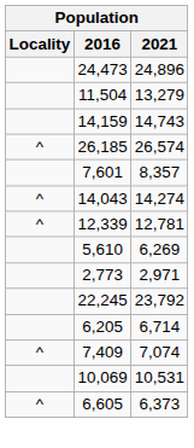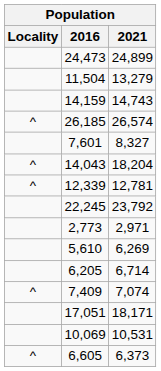 <table class="wikitable sortable" style="text-align:center;">
 <tr>
 <th colspan="3" style="text-align:center;  font-weight:bold">Population</th>
 </tr>
 <tr>
 <th style="text-align:center; background:  font-weight:bold">Locality</th>
 <th style="text-align:center; background:  font-weight:bold"><strong>2016</strong></th>
 <th style="text-align:center; background:  font-weight:bold"><strong>2021</strong></th>
 </tr>
 <tr>
 <td></td>
 <td>24,473</td>
-<td>24,896</td>
+<td>24,899</td>
 </tr>
 <tr>
 <td></td>
 <td>11,504</td>
 <td>13,279</td>
 </tr>
 <tr>
 <td></td>
 <td>14,159</td>
 <td>14,743</td>
 </tr>
 <tr>
 <td>^</td>
 <td>26,185</td>
 <td>26,574</td>
 </tr>
 <tr>
 <td></td>
 <td>7,601</td>
-<td>8,357</td>
+<td>8,327</td>
 </tr>
 <tr>
 <td>^</td>
 <td>14,043</td>
-<td>14,274</td>
+<td>18,204</td>
 </tr>
 <tr>
 <td>^</td>
 <td>12,339</td>
 <td>12,781</td>
 </tr>
 <tr>
 <td></td>
-<td>5,610</td>
-<td>6,269</td>
+<td>22,245</td>
+<td>23,792</td>
 </tr>
 <tr>
 <td></td>
 <td>2,773</td>
 <td>2,971</td>
 </tr>
 <tr>
 <td></td>
-<td>22,245</td>
-<td>23,792</td>
+<td>5,610</td>
+<td>6,269</td>
 </tr>
 <tr>
 <td></td>
 <td>6,205</td>
 <td>6,714</td>
 </tr>
 <tr>
 <td>^</td>
 <td>7,409</td>
 <td>7,074</td>
 </tr>
 <tr>
 <td></td>
+<td>17,051</td>
+<td>18,171</td>
+</tr>
+<tr>
+<td></td>
 <td>10,069</td>
 <td>10,531</td>
 </tr>
 <tr>
 <td>^</td>
 <td>6,605</td>
 <td>6,373</td>
 </tr>
 </table>
